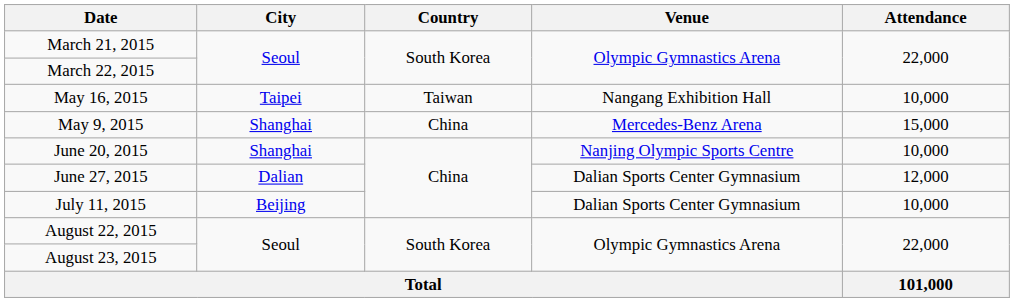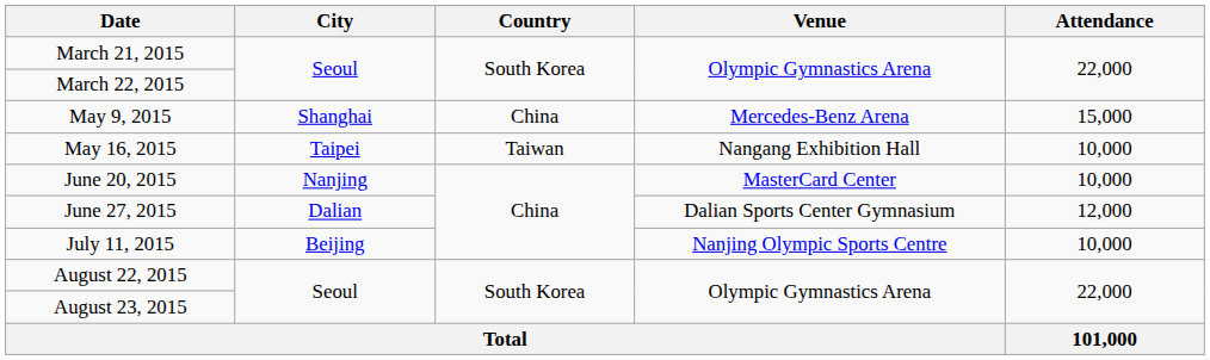 <table class="wikitable" style="text-align:center;">
 <tr>
 <th scope="col" style="width:11em;">Date</th>
 <th scope="col" style="width:9.5em;">City</th>
 <th scope="col" style="width:9.5em;">Country</th>
 <th scope="col" style="width:18em;">Venue</th>
 <th scope="col" style="width:9.5em;">Attendance</th>
 </tr>
 <tr>
 <td>March 21, 2015</td>
 <td rowspan="2"><a href='#'>Seoul</a></td>
 <td rowspan="2">South Korea</td>
 <td rowspan="2"><a href='#'>Olympic Gymnastics Arena</a></td>
 <td rowspan="2">22,000</td>
 </tr>
 <tr>
 <td>March 22, 2015</td>
 </tr>
 <tr>
+<td>May 9, 2015</td>
+<td><a href='#'>Shanghai</a></td>
+<td>China</td>
+<td><a href='#'>Mercedes-Benz Arena</a></td>
+<td>15,000</td>
+</tr>
+<tr>
 <td>May 16, 2015</td>
 <td><a href='#'>Taipei</a></td>
 <td>Taiwan</td>
 <td>Nangang Exhibition Hall</td>
 <td>10,000</td>
 </tr>
 <tr>
-<td>May 9, 2015</td>
-<td><a href='#'>Shanghai</a></td>
-<td>China</td>
-<td><a href='#'>Mercedes-Benz Arena</a></td>
-<td>15,000</td>
-</tr>
-<tr>
 <td>June 20, 2015</td>
-<td><a href='#'>Shanghai</a></td>
+<td><a href='#'>Nanjing</a></td>
 <td rowspan="3">China</td>
-<td><a href='#'>Nanjing Olympic Sports Centre</a></td>
+<td><a href='#'>MasterCard Center</a></td>
 <td>10,000</td>
 </tr>
 <tr>
 <td>June 27, 2015</td>
 <td><a href='#'>Dalian</a></td>
 <td>Dalian Sports Center Gymnasium</td>
 <td>12,000</td>
 </tr>
 <tr>
 <td>July 11, 2015</td>
 <td><a href='#'>Beijing</a></td>
-<td>Dalian Sports Center Gymnasium</td>
+<td><a href='#'>Nanjing Olympic Sports Centre</a></td>
 <td>10,000</td>
 </tr>
 <tr>
 <td>August 22, 2015</td>
 <td rowspan="2">Seoul</td>
 <td rowspan="2">South Korea</td>
 <td rowspan="2">Olympic Gymnastics Arena</td>
 <td rowspan="2">22,000</td>
 </tr>
 <tr>
 <td>August 23, 2015</td>
 </tr>
 <tr>
 <th colspan="4">Total</th>
 <th>101,000</th>
 </tr>
 </table>
